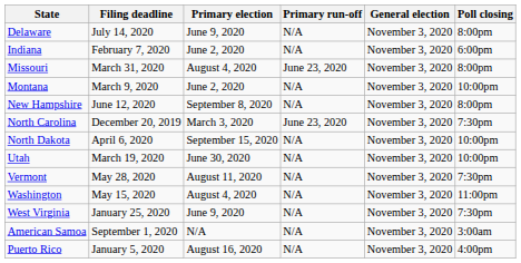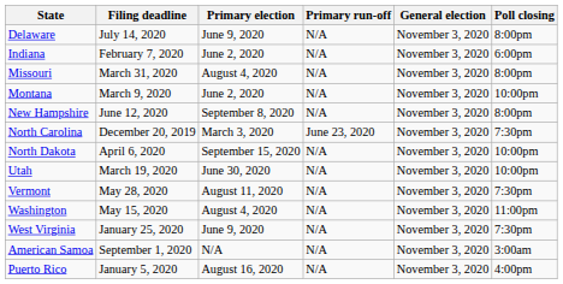 <table class="wikitable sortable mw-collapsible mw-collapsed">
 <tr>
 <th>State</th>
 <th>Filing deadline</th>
 <th>Primary election</th>
 <th>Primary run-off </th>
 <th>General election</th>
 <th>Poll closing </th>
 </tr>
 <tr>
 <td><a href='#'>Delaware</a></td>
 <td>July 14, 2020</td>
 <td>June 9, 2020</td>
 <td>N/A</td>
 <td>November 3, 2020</td>
 <td data-sort-value=2000>8:00pm</td>
 </tr>
 <tr>
 <td><a href='#'>Indiana</a></td>
 <td>February 7, 2020</td>
 <td>June 2, 2020</td>
 <td>N/A</td>
 <td>November 3, 2020</td>
 <td data-sort-value=1800>6:00pm</td>
 </tr>
 <tr>
 <td><a href='#'>Missouri</a></td>
 <td>March 31, 2020</td>
 <td>August 4, 2020</td>
-<td>June 23, 2020</td>
+<td>N/A</td>
 <td>November 3, 2020</td>
 <td data-sort-value=2000>8:00pm</td>
 </tr>
 <tr>
 <td><a href='#'>Montana</a></td>
 <td>March 9, 2020</td>
 <td>June 2, 2020</td>
 <td>N/A</td>
 <td>November 3, 2020</td>
 <td data-sort-value=2200>10:00pm</td>
 </tr>
 <tr>
 <td><a href='#'>New Hampshire</a></td>
 <td>June 12, 2020</td>
 <td>September 8, 2020</td>
 <td>N/A</td>
 <td>November 3, 2020</td>
 <td data-sort-value=2000>8:00pm</td>
 </tr>
 <tr>
 <td><a href='#'>North Carolina</a></td>
 <td>December 20, 2019</td>
 <td>March 3, 2020</td>
 <td>June 23, 2020</td>
 <td>November 3, 2020</td>
 <td data-sort-value=1930>7:30pm</td>
 </tr>
 <tr>
 <td><a href='#'>North Dakota</a></td>
 <td>April 6, 2020</td>
 <td>September 15, 2020</td>
 <td>N/A</td>
 <td>November 3, 2020</td>
 <td data-sort-value=2200>10:00pm</td>
 </tr>
 <tr>
 <td><a href='#'>Utah</a></td>
 <td>March 19, 2020</td>
 <td>June 30, 2020</td>
 <td>N/A</td>
 <td>November 3, 2020</td>
 <td data-sort-value=2200>10:00pm</td>
 </tr>
 <tr>
 <td><a href='#'>Vermont</a></td>
 <td>May 28, 2020</td>
 <td>August 11, 2020</td>
 <td>N/A</td>
 <td>November 3, 2020</td>
 <td data-sort-value=1930>7:30pm</td>
 </tr>
 <tr>
 <td><a href='#'>Washington</a></td>
 <td>May 15, 2020</td>
 <td>August 4, 2020</td>
 <td>N/A</td>
 <td>November 3, 2020</td>
 <td data-sort-value=2300>11:00pm</td>
 </tr>
 <tr>
 <td><a href='#'>West Virginia</a></td>
 <td>January 25, 2020</td>
 <td>June 9, 2020</td>
 <td>N/A</td>
 <td>November 3, 2020</td>
 <td data-sort-value=1930>7:30pm</td>
 </tr>
 <tr>
 <td><a href='#'>American Samoa</a></td>
 <td>September 1, 2020</td>
 <td>N/A</td>
 <td>N/A</td>
 <td>November 3, 2020</td>
 <td data-sort-value=0300>3:00am</td>
 </tr>
 <tr>
 <td><a href='#'>Puerto Rico</a></td>
 <td>January 5, 2020</td>
 <td>August 16, 2020</td>
 <td>N/A</td>
 <td>November 3, 2020</td>
 <td data-sort-value=1600>4:00pm</td>
 </tr>
 </table>
